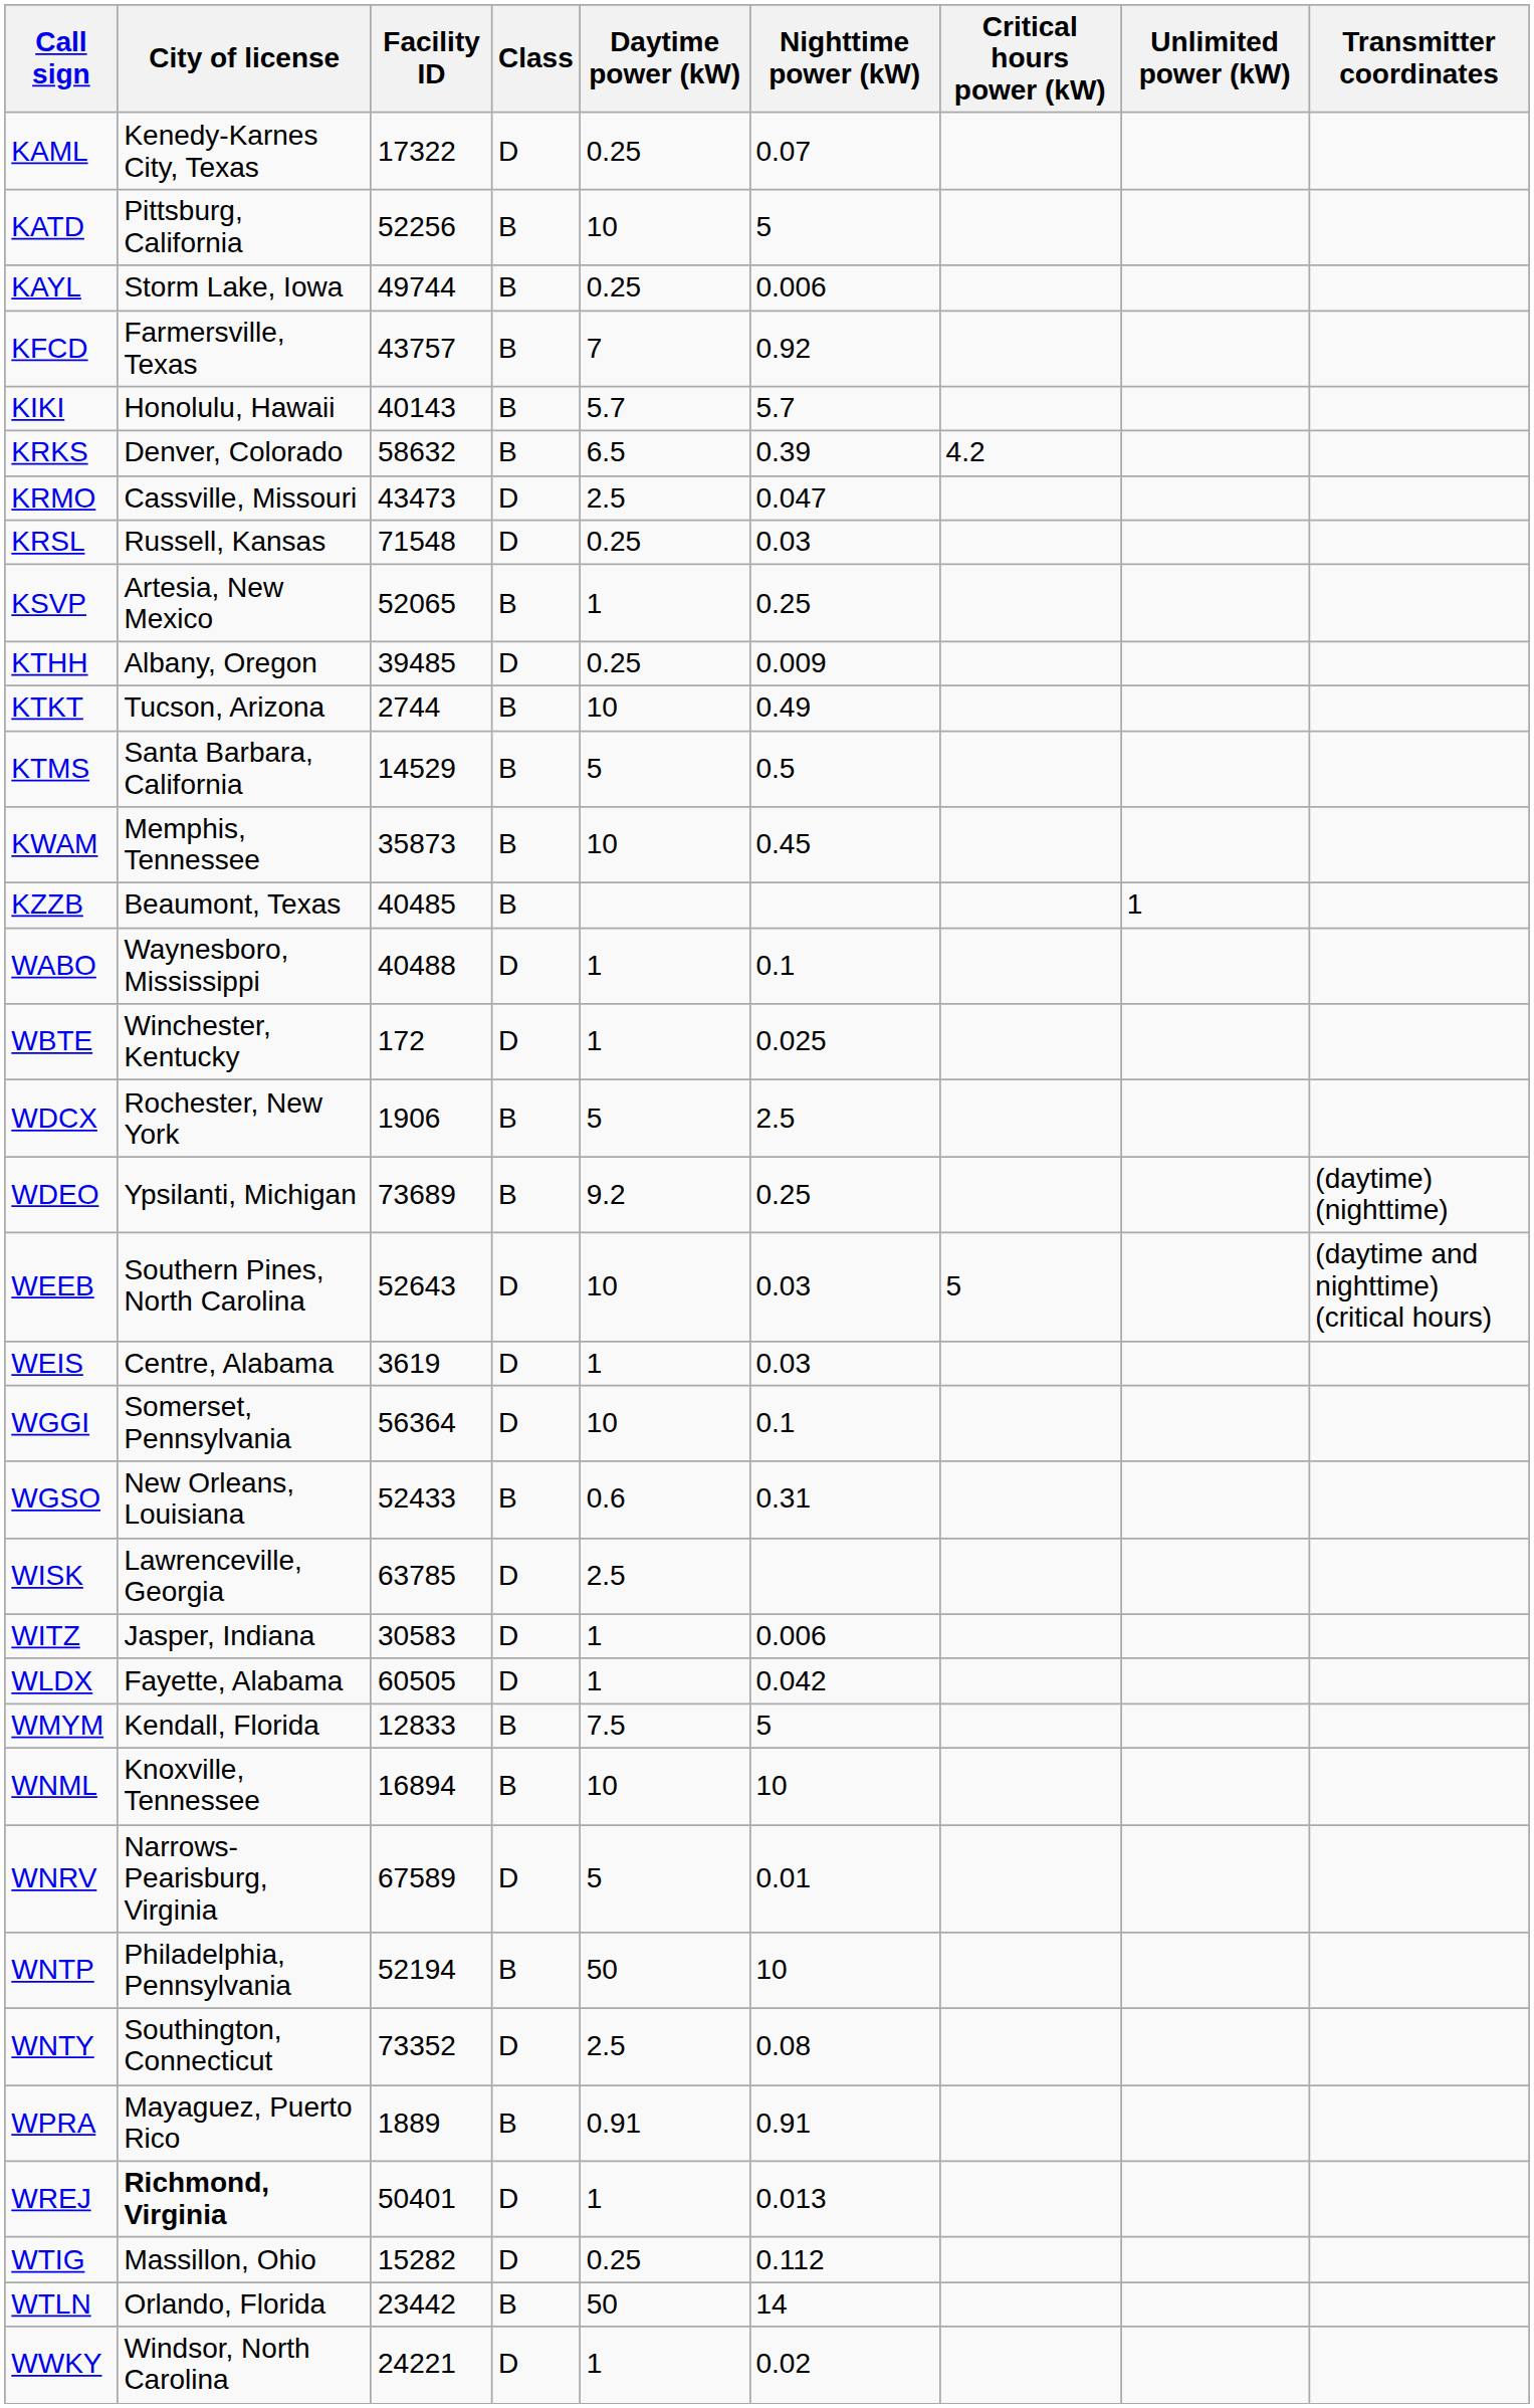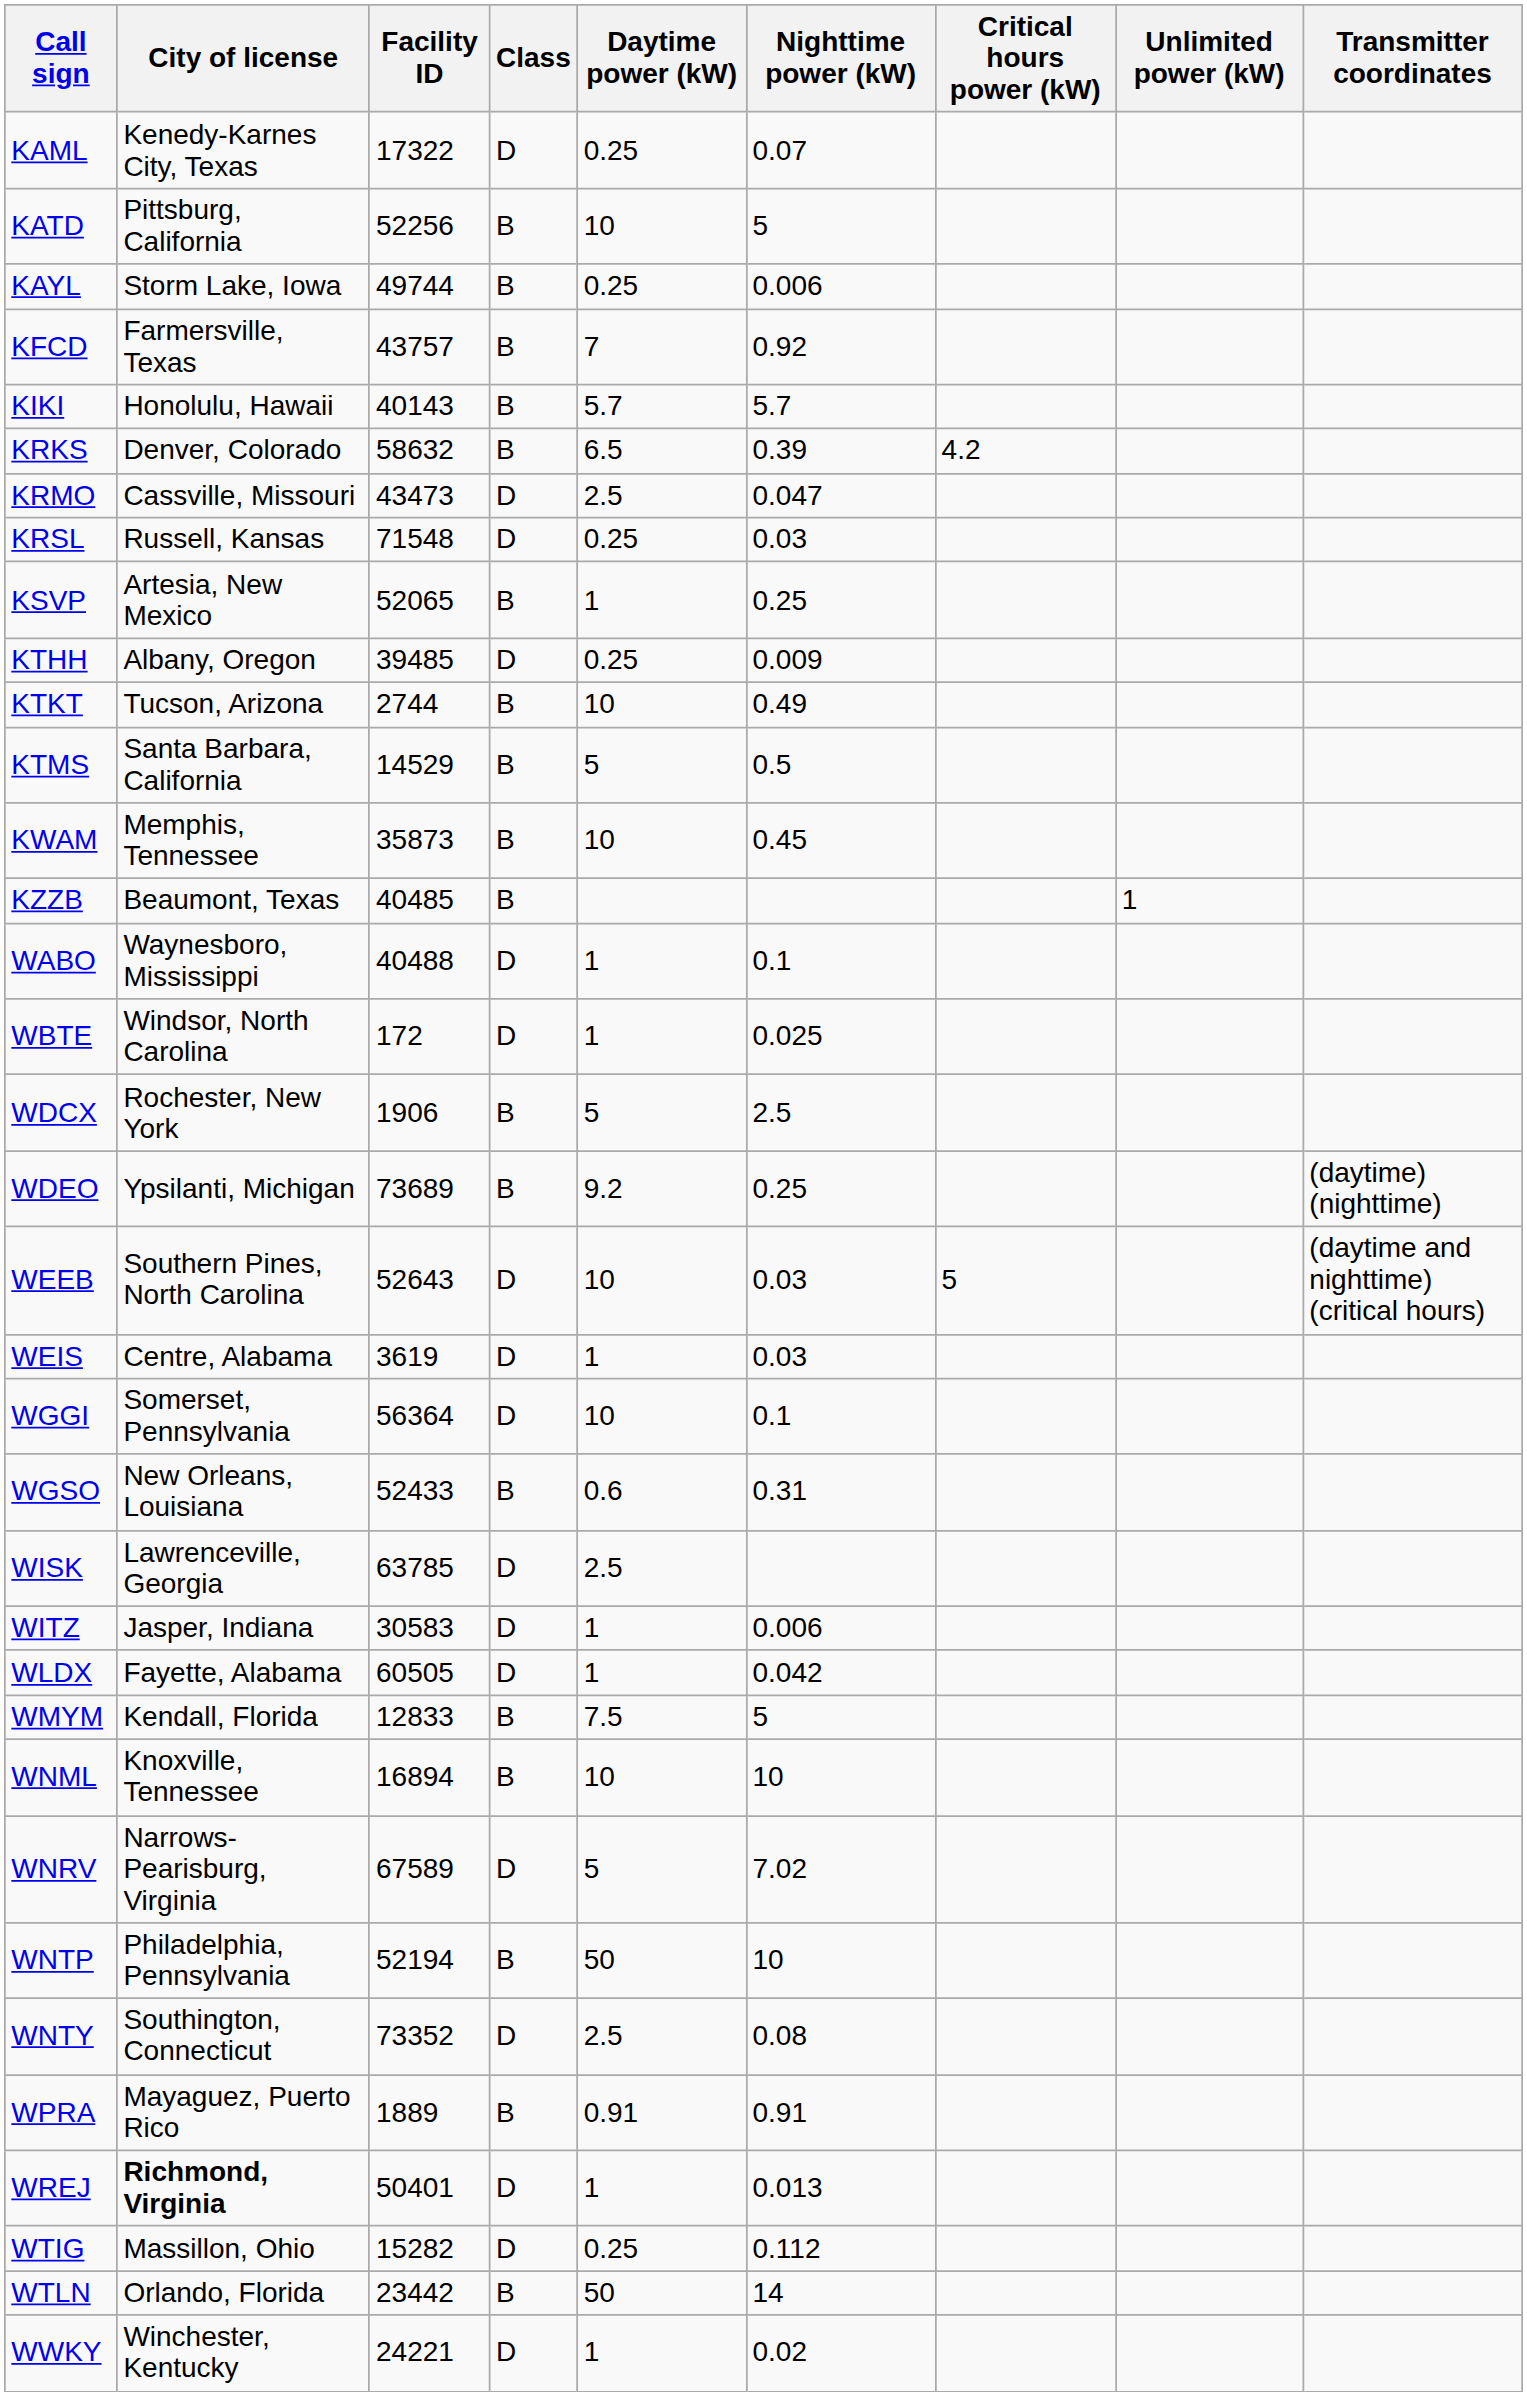 <table class="wikitable sortable">
 <tr>
 <th><a href='#'>Call sign</a></th>
 <th>City of license</th>
 <th>Facility ID</th>
 <th>Class</th>
 <th>Daytime power (kW)</th>
 <th>Nighttime power (kW)</th>
 <th>Critical hours power (kW)</th>
 <th>Unlimited power (kW)</th>
 <th>Transmitter coordinates</th>
 </tr>
 <tr>
 <td><a href='#'>KAML</a></td>
 <td>Kenedy-Karnes City, Texas</td>
 <td>17322</td>
 <td>D</td>
 <td>0.25</td>
 <td>0.07</td>
 <td></td>
 <td></td>
 <td></td>
 </tr>
 <tr>
 <td><a href='#'>KATD</a></td>
 <td>Pittsburg, California</td>
 <td>52256</td>
 <td>B</td>
 <td>10</td>
 <td>5</td>
 <td></td>
 <td></td>
 <td></td>
 </tr>
 <tr>
 <td><a href='#'>KAYL</a></td>
 <td>Storm Lake, Iowa</td>
 <td>49744</td>
 <td>B</td>
 <td>0.25</td>
 <td>0.006</td>
 <td></td>
 <td></td>
 <td></td>
 </tr>
 <tr>
 <td><a href='#'>KFCD</a></td>
 <td>Farmersville, Texas</td>
 <td>43757</td>
 <td>B</td>
 <td>7</td>
 <td>0.92</td>
 <td></td>
 <td></td>
 <td></td>
 </tr>
 <tr>
 <td><a href='#'>KIKI</a></td>
 <td>Honolulu, Hawaii</td>
 <td>40143</td>
 <td>B</td>
 <td>5.7</td>
 <td>5.7</td>
 <td></td>
 <td></td>
 <td></td>
 </tr>
 <tr>
 <td><a href='#'>KRKS</a></td>
 <td>Denver, Colorado</td>
 <td>58632</td>
 <td>B</td>
 <td>6.5</td>
 <td>0.39</td>
 <td>4.2</td>
 <td></td>
 <td></td>
 </tr>
 <tr>
 <td><a href='#'>KRMO</a></td>
 <td>Cassville, Missouri</td>
 <td>43473</td>
 <td>D</td>
 <td>2.5</td>
 <td>0.047</td>
 <td></td>
 <td></td>
 <td></td>
 </tr>
 <tr>
 <td><a href='#'>KRSL</a></td>
 <td>Russell, Kansas</td>
 <td>71548</td>
 <td>D</td>
 <td>0.25</td>
 <td>0.03</td>
 <td></td>
 <td></td>
 <td></td>
 </tr>
 <tr>
 <td><a href='#'>KSVP</a></td>
 <td>Artesia, New Mexico</td>
 <td>52065</td>
 <td>B</td>
 <td>1</td>
 <td>0.25</td>
 <td></td>
 <td></td>
 <td></td>
 </tr>
 <tr>
 <td><a href='#'>KTHH</a></td>
 <td>Albany, Oregon</td>
 <td>39485</td>
 <td>D</td>
 <td>0.25</td>
 <td>0.009</td>
 <td></td>
 <td></td>
 <td></td>
 </tr>
 <tr>
 <td><a href='#'>KTKT</a></td>
 <td>Tucson, Arizona</td>
 <td>2744</td>
 <td>B</td>
 <td>10</td>
 <td>0.49</td>
 <td></td>
 <td></td>
 <td></td>
 </tr>
 <tr>
 <td><a href='#'>KTMS</a></td>
 <td>Santa Barbara, California</td>
 <td>14529</td>
 <td>B</td>
 <td>5</td>
 <td>0.5</td>
 <td></td>
 <td></td>
 <td></td>
 </tr>
 <tr>
 <td><a href='#'>KWAM</a></td>
 <td>Memphis, Tennessee</td>
 <td>35873</td>
 <td>B</td>
 <td>10</td>
 <td>0.45</td>
 <td></td>
 <td></td>
 <td></td>
 </tr>
 <tr>
 <td><a href='#'>KZZB</a></td>
 <td>Beaumont, Texas</td>
 <td>40485</td>
 <td>B</td>
 <td></td>
 <td></td>
 <td></td>
 <td>1</td>
 <td></td>
 </tr>
 <tr>
 <td><a href='#'>WABO</a></td>
 <td>Waynesboro, Mississippi</td>
 <td>40488</td>
 <td>D</td>
 <td>1</td>
 <td>0.1</td>
 <td></td>
 <td></td>
 <td></td>
 </tr>
 <tr>
 <td><a href='#'>WBTE</a></td>
-<td>Winchester, Kentucky</td>
+<td>Windsor, North Carolina</td>
 <td>172</td>
 <td>D</td>
 <td>1</td>
 <td>0.025</td>
 <td></td>
 <td></td>
 <td></td>
 </tr>
 <tr>
 <td><a href='#'>WDCX</a></td>
 <td>Rochester, New York</td>
 <td>1906</td>
 <td>B</td>
 <td>5</td>
 <td>2.5</td>
 <td></td>
 <td></td>
 <td></td>
 </tr>
 <tr>
 <td><a href='#'>WDEO</a></td>
 <td>Ypsilanti, Michigan</td>
 <td>73689</td>
 <td>B</td>
 <td>9.2</td>
 <td>0.25</td>
 <td></td>
 <td></td>
 <td> (daytime)<br> (nighttime)</td>
 </tr>
 <tr>
 <td><a href='#'>WEEB</a></td>
 <td>Southern Pines, North Carolina</td>
 <td>52643</td>
 <td>D</td>
 <td>10</td>
 <td>0.03</td>
 <td>5</td>
 <td></td>
 <td> (daytime and nighttime)<br> (critical hours)</td>
 </tr>
 <tr>
 <td><a href='#'>WEIS</a></td>
 <td>Centre, Alabama</td>
 <td>3619</td>
 <td>D</td>
 <td>1</td>
 <td>0.03</td>
 <td></td>
 <td></td>
 <td></td>
 </tr>
 <tr>
 <td><a href='#'>WGGI</a></td>
 <td>Somerset, Pennsylvania</td>
 <td>56364</td>
 <td>D</td>
 <td>10</td>
 <td>0.1</td>
 <td></td>
 <td></td>
 <td></td>
 </tr>
 <tr>
 <td><a href='#'>WGSO</a></td>
 <td>New Orleans, Louisiana</td>
 <td>52433</td>
 <td>B</td>
 <td>0.6</td>
 <td>0.31</td>
 <td></td>
 <td></td>
 <td></td>
 </tr>
 <tr>
 <td><a href='#'>WISK</a></td>
 <td>Lawrenceville, Georgia</td>
 <td>63785</td>
 <td>D</td>
 <td>2.5</td>
 <td></td>
 <td></td>
 <td></td>
 <td></td>
 </tr>
 <tr>
 <td><a href='#'>WITZ</a></td>
 <td>Jasper, Indiana</td>
 <td>30583</td>
 <td>D</td>
 <td>1</td>
 <td>0.006</td>
 <td></td>
 <td></td>
 <td></td>
 </tr>
 <tr>
 <td><a href='#'>WLDX</a></td>
 <td>Fayette, Alabama</td>
 <td>60505</td>
 <td>D</td>
 <td>1</td>
 <td>0.042</td>
 <td></td>
 <td></td>
 <td></td>
 </tr>
 <tr>
 <td><a href='#'>WMYM</a></td>
 <td>Kendall, Florida</td>
 <td>12833</td>
 <td>B</td>
 <td>7.5</td>
 <td>5</td>
 <td></td>
 <td></td>
 <td></td>
 </tr>
 <tr>
 <td><a href='#'>WNML</a></td>
 <td>Knoxville, Tennessee</td>
 <td>16894</td>
 <td>B</td>
 <td>10</td>
 <td>10</td>
 <td></td>
 <td></td>
 <td></td>
 </tr>
 <tr>
 <td><a href='#'>WNRV</a></td>
 <td>Narrows-Pearisburg, Virginia</td>
 <td>67589</td>
 <td>D</td>
 <td>5</td>
-<td>0.01</td>
+<td>7.02</td>
 <td></td>
 <td></td>
 <td></td>
 </tr>
 <tr>
 <td><a href='#'>WNTP</a></td>
 <td>Philadelphia, Pennsylvania</td>
 <td>52194</td>
 <td>B</td>
 <td>50</td>
 <td>10</td>
 <td></td>
 <td></td>
 <td></td>
 </tr>
 <tr>
 <td><a href='#'>WNTY</a></td>
 <td>Southington, Connecticut</td>
 <td>73352</td>
 <td>D</td>
 <td>2.5</td>
 <td>0.08</td>
 <td></td>
 <td></td>
 <td></td>
 </tr>
 <tr>
 <td><a href='#'>WPRA</a></td>
 <td>Mayaguez, Puerto Rico</td>
 <td>1889</td>
 <td>B</td>
 <td>0.91</td>
 <td>0.91</td>
 <td></td>
 <td></td>
 <td></td>
 </tr>
 <tr>
 <td><a href='#'>WREJ</a></td>
 <td><strong>Richmond, Virginia</strong></td>
 <td>50401</td>
 <td>D</td>
 <td>1</td>
 <td>0.013</td>
 <td></td>
 <td></td>
 <td></td>
 </tr>
 <tr>
 <td><a href='#'>WTIG</a></td>
 <td>Massillon, Ohio</td>
 <td>15282</td>
 <td>D</td>
 <td>0.25</td>
 <td>0.112</td>
 <td></td>
 <td></td>
 <td></td>
 </tr>
 <tr>
 <td><a href='#'>WTLN</a></td>
 <td>Orlando, Florida</td>
 <td>23442</td>
 <td>B</td>
 <td>50</td>
 <td>14</td>
 <td></td>
 <td></td>
 <td></td>
 </tr>
 <tr>
 <td><a href='#'>WWKY</a></td>
-<td>Windsor, North Carolina</td>
+<td>Winchester, Kentucky</td>
 <td>24221</td>
 <td>D</td>
 <td>1</td>
 <td>0.02</td>
 <td></td>
 <td></td>
 <td></td>
 </tr>
 </table>
